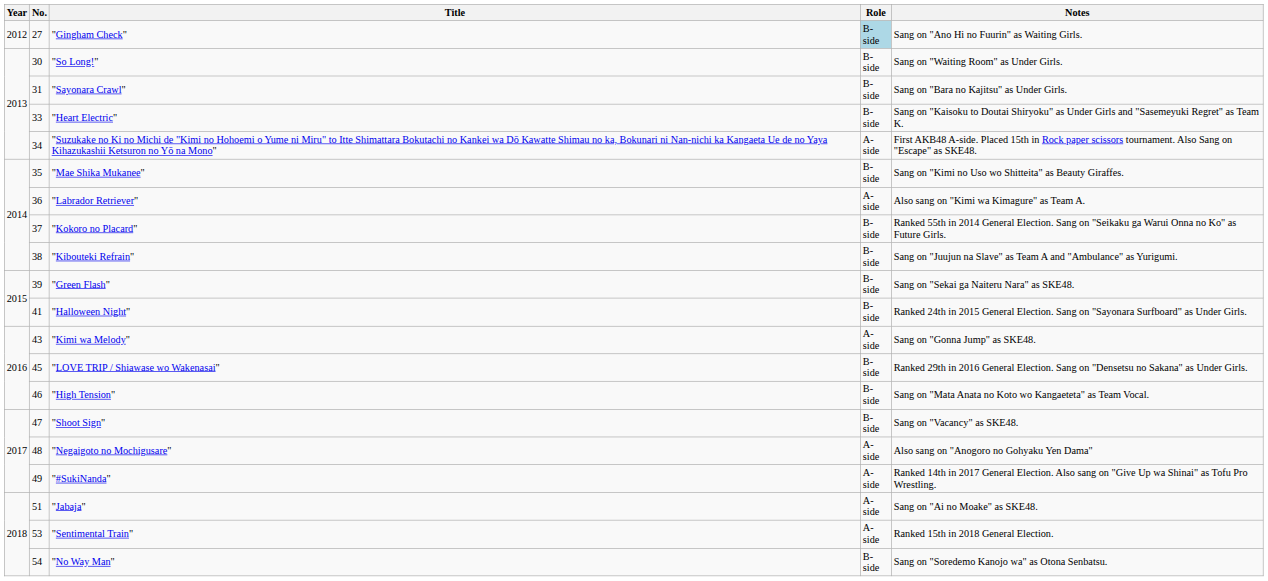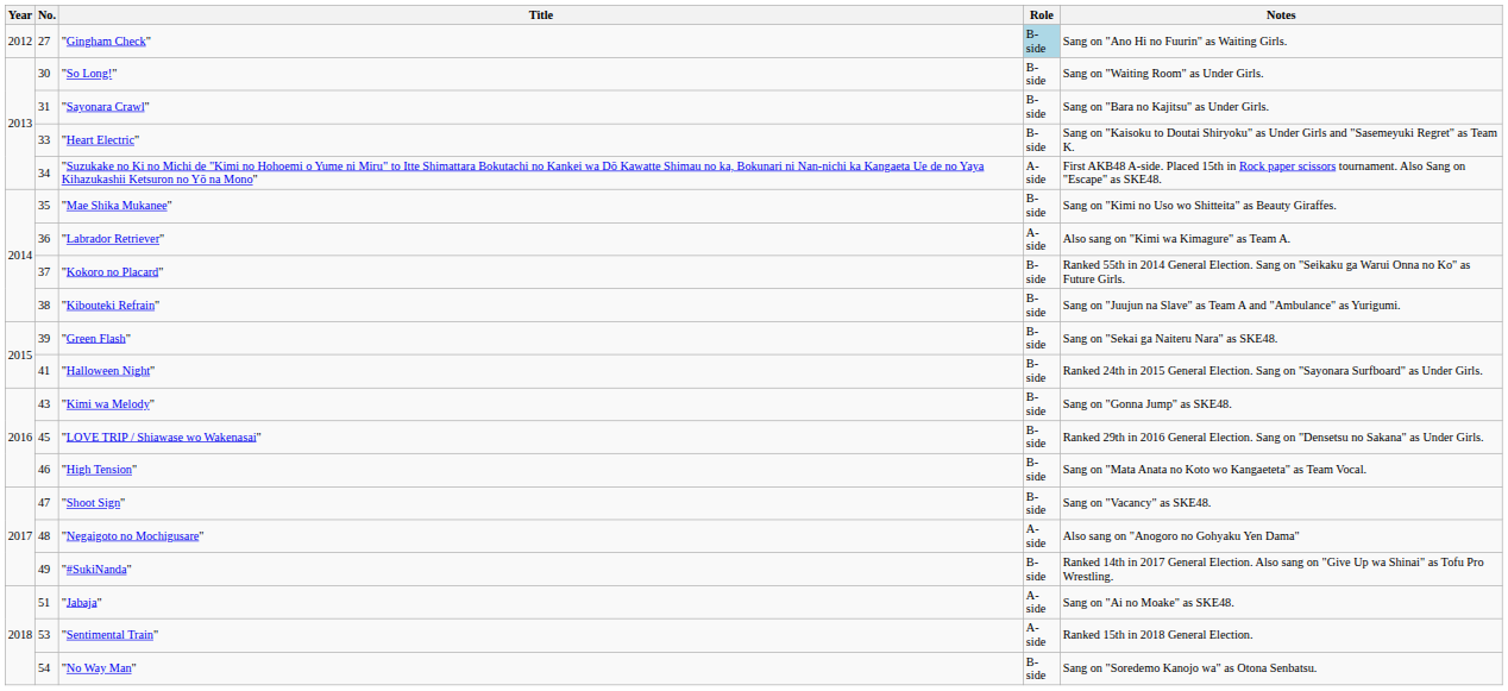 <table class="wikitable sortable">
 <tr>
 <th>Year</th>
 <th data-sort-type="number">No. </th>
 <th>Title </th>
 <th>Role </th>
 <th class="unsortable">Notes </th>
 </tr>
 <tr>
 <td rowspan="1">2012</td>
 <td>27</td>
 <td>"<a href='#'>Gingham Check</a>"</td>
 <td style="background: lightblue;">B-side</td>
 <td>Sang on "Ano Hi no Fuurin" as Waiting Girls.</td>
 </tr>
 <tr>
 <td rowspan="4">2013</td>
 <td>30</td>
 <td>"<a href='#'>So Long!</a>"</td>
 <td>B-side</td>
 <td>Sang on "Waiting Room" as Under Girls.</td>
 </tr>
 <tr>
 <td>31</td>
 <td>"<a href='#'>Sayonara Crawl</a>"</td>
 <td>B-side</td>
 <td>Sang on "Bara no Kajitsu" as Under Girls.</td>
 </tr>
 <tr>
 <td>33</td>
 <td>"<a href='#'>Heart Electric</a>"</td>
 <td>B-side</td>
 <td>Sang on "Kaisoku to Doutai Shiryoku" as Under Girls and "Sasemeyuki Regret" as Team K.</td>
 </tr>
 <tr>
 <td>34</td>
 <td>"<a href='#'>Suzukake no Ki no Michi de "Kimi no Hohoemi o Yume ni Miru" to Itte Shimattara Bokutachi no Kankei wa Dō Kawatte Shimau no ka, Bokunari ni Nan-nichi ka Kangaeta Ue de no Yaya Kihazukashii Ketsuron no Yō na Mono</a>"</td>
 <td>A-side</td>
 <td>First AKB48 A-side. Placed 15th in <a href='#'>Rock paper scissors</a> tournament. Also Sang on "Escape" as SKE48.</td>
 </tr>
 <tr>
 <td rowspan="4">2014</td>
 <td>35</td>
 <td>"<a href='#'>Mae Shika Mukanee</a>"</td>
 <td>B-side</td>
 <td>Sang on "Kimi no Uso wo Shitteita" as Beauty Giraffes.</td>
 </tr>
 <tr>
 <td>36</td>
 <td>"<a href='#'>Labrador Retriever</a>"</td>
 <td>A-side</td>
 <td>Also sang on "Kimi wa Kimagure" as Team A.</td>
 </tr>
 <tr>
 <td>37</td>
 <td>"<a href='#'>Kokoro no Placard</a>"</td>
 <td>B-side</td>
 <td>Ranked 55th in 2014 General Election. Sang on "Seikaku ga Warui Onna no Ko" as Future Girls.</td>
 </tr>
 <tr>
 <td>38</td>
 <td>"<a href='#'>Kibouteki Refrain</a>"</td>
 <td>B-side</td>
 <td>Sang on "Juujun na Slave" as Team A and "Ambulance" as Yurigumi.</td>
 </tr>
 <tr>
 <td rowspan="2">2015</td>
 <td>39</td>
 <td>"<a href='#'>Green Flash</a>"</td>
 <td>B-side</td>
 <td>Sang on "Sekai ga Naiteru Nara" as SKE48.</td>
 </tr>
 <tr>
 <td>41</td>
 <td>"<a href='#'>Halloween Night</a>"</td>
 <td>B-side</td>
 <td>Ranked 24th in 2015 General Election. Sang on "Sayonara Surfboard" as Under Girls.</td>
 </tr>
 <tr>
 <td rowspan=3 style="text-align:center">2016</td>
 <td>43</td>
 <td>"<a href='#'>Kimi wa Melody</a>"</td>
-<td>A-side</td>
+<td>B-side</td>
 <td>Sang on "Gonna Jump" as SKE48.</td>
 </tr>
 <tr>
 <td>45</td>
 <td>"<a href='#'>LOVE TRIP / Shiawase wo Wakenasai</a>"</td>
 <td>B-side</td>
 <td>Ranked 29th in 2016 General Election. Sang on "Densetsu no Sakana" as Under Girls.</td>
 </tr>
 <tr>
 <td>46</td>
 <td>"<a href='#'>High Tension</a>"</td>
 <td>B-side</td>
 <td>Sang on "Mata Anata no Koto wo Kangaeteta" as Team Vocal.</td>
 </tr>
 <tr>
 <td rowspan=3 style="text-align:center">2017</td>
 <td>47</td>
 <td>"<a href='#'>Shoot Sign</a>"</td>
 <td>B-side</td>
 <td>Sang on "Vacancy" as SKE48.</td>
 </tr>
 <tr>
 <td>48</td>
 <td>"<a href='#'>Negaigoto no Mochigusare</a>"</td>
 <td>A-side</td>
 <td>Also sang on "Anogoro no Gohyaku Yen Dama"</td>
 </tr>
 <tr>
 <td>49</td>
 <td>"<a href='#'>#SukiNanda</a>"</td>
-<td>A-side</td>
+<td>B-side</td>
 <td>Ranked 14th in 2017 General Election. Also sang on "Give Up wa Shinai" as Tofu Pro Wrestling.</td>
 </tr>
 <tr>
 <td rowspan=3 style="text-align:center">2018</td>
 <td>51</td>
 <td>"<a href='#'>Jabaja</a>"</td>
 <td>A-side</td>
 <td>Sang on "Ai no Moake" as SKE48.</td>
 </tr>
 <tr>
 <td>53</td>
 <td>"<a href='#'>Sentimental Train</a>"</td>
 <td>A-side</td>
 <td>Ranked 15th in 2018 General Election.</td>
 </tr>
 <tr>
 <td>54</td>
 <td>"<a href='#'>No Way Man</a>"</td>
 <td>B-side</td>
 <td>Sang on "Soredemo Kanojo wa" as Otona Senbatsu.</td>
 </tr>
 </table>
